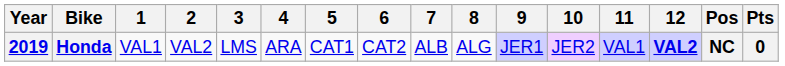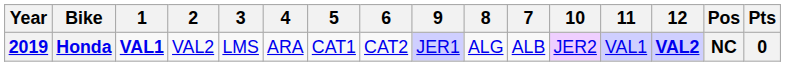 <table class="wikitable" style="text-align:center;">
 <tr>
 <th>Year</th>
 <th>Bike</th>
 <th>1</th>
 <th>2</th>
 <th>3</th>
 <th>4</th>
 <th>5</th>
 <th>6</th>
+<th>9</th>
+<th>8</th>
 <th>7</th>
-<th>8</th>
-<th>9</th>
 <th>10</th>
 <th>11</th>
 <th>12</th>
 <th>Pos</th>
 <th>Pts</th>
 </tr>
 <tr>
 <th><a href='#'>2019</a></th>
 <th><a href='#'>Honda</a></th>
-<td><a href='#'>VAL1</a></td>
+<td><strong><a href='#'>VAL1</a></strong></td>
 <td><a href='#'>VAL2</a></td>
 <td><a href='#'>LMS</a></td>
 <td><a href='#'>ARA</a></td>
 <td><a href='#'>CAT1</a></td>
 <td><a href='#'>CAT2</a></td>
+<td style="background:#cfcfff;"><a href='#'>JER1</a><br></td>
+<td><a href='#'>ALG</a></td>
 <td><a href='#'>ALB</a></td>
-<td><a href='#'>ALG</a></td>
-<td style="background:#cfcfff;"><a href='#'>JER1</a><br></td>
 <td style="background:#efcfff;"><a href='#'>JER2</a><br></td>
 <td style="background:#cfcfff;"><a href='#'>VAL1</a><br></td>
 <td style="background:#cfcfff;"><strong><a href='#'>VAL2</a><br></strong></td>
 <th>NC</th>
 <th>0</th>
 </tr>
 </table>
